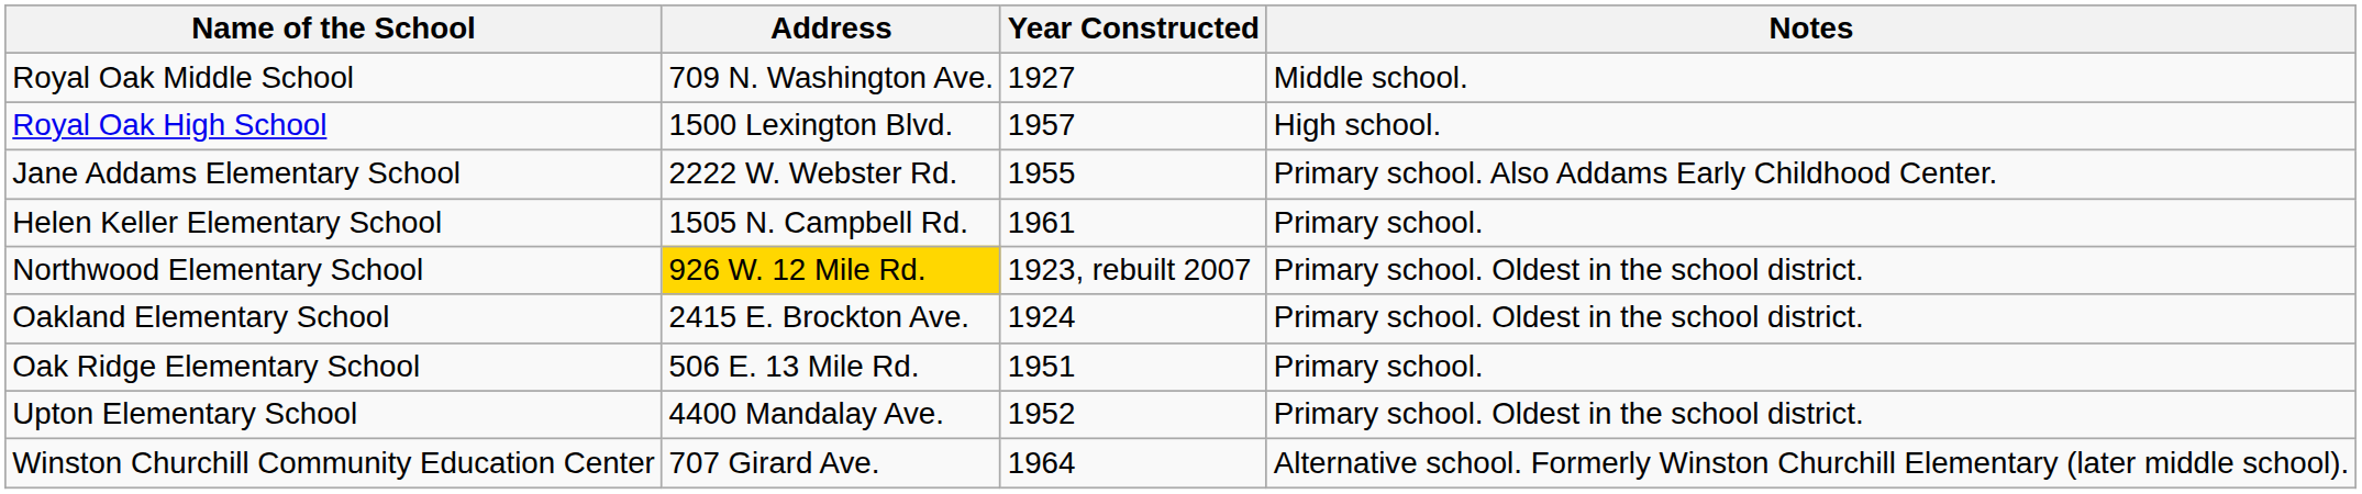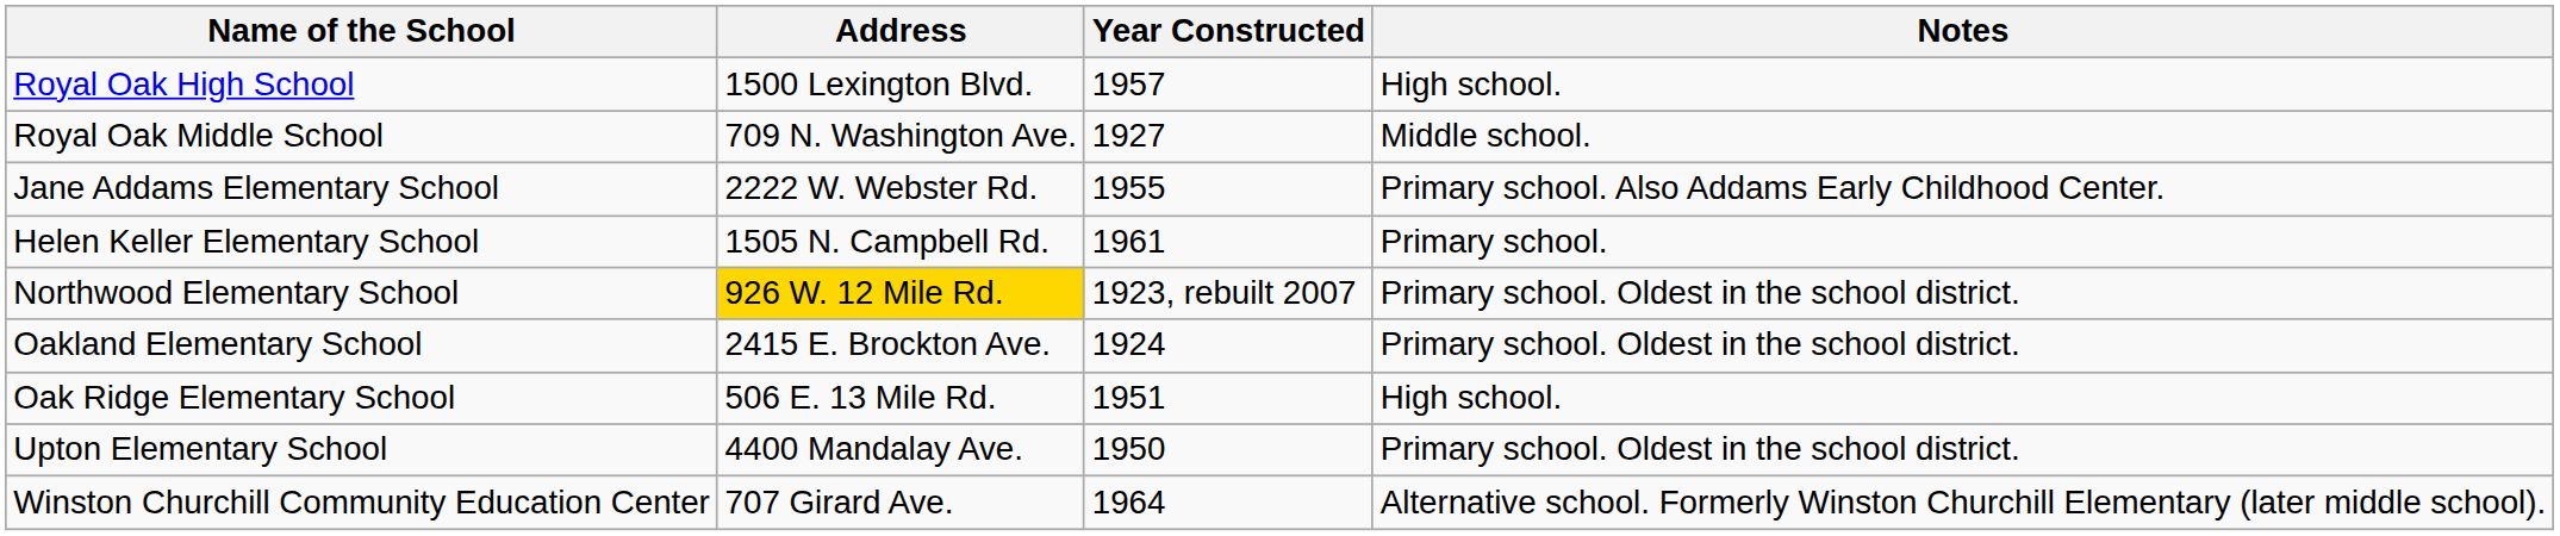 <table class="wikitable">
 <tr>
 <th>Name of the School</th>
 <th>Address</th>
 <th>Year Constructed</th>
 <th>Notes</th>
 </tr>
 <tr>
+<td><a href='#'>Royal Oak High School</a></td>
+<td>1500 Lexington Blvd.</td>
+<td>1957</td>
+<td>High school.</td>
+</tr>
+<tr>
 <td>Royal Oak Middle School</td>
 <td>709 N. Washington Ave.</td>
 <td>1927</td>
 <td>Middle school.</td>
-</tr>
-<tr>
-<td><a href='#'>Royal Oak High School</a></td>
-<td>1500 Lexington Blvd.</td>
-<td>1957</td>
-<td>High school.</td>
 </tr>
 <tr>
 <td>Jane Addams Elementary School</td>
 <td>2222 W. Webster Rd.</td>
 <td>1955</td>
 <td>Primary school. Also Addams Early Childhood Center.</td>
 </tr>
 <tr>
 <td>Helen Keller Elementary School</td>
 <td>1505 N. Campbell Rd.</td>
 <td>1961</td>
 <td>Primary school.</td>
 </tr>
 <tr>
 <td>Northwood Elementary School</td>
 <td style="background: gold;">926 W. 12 Mile Rd.</td>
 <td>1923, rebuilt 2007</td>
 <td>Primary school. Oldest in the school district.</td>
 </tr>
 <tr>
 <td>Oakland Elementary School</td>
 <td>2415 E. Brockton Ave.</td>
 <td>1924</td>
 <td>Primary school. Oldest in the school district.</td>
 </tr>
 <tr>
 <td>Oak Ridge Elementary School</td>
 <td>506 E. 13 Mile Rd.</td>
 <td>1951</td>
-<td>Primary school.</td>
+<td>High school.</td>
 </tr>
 <tr>
 <td>Upton Elementary School</td>
 <td>4400 Mandalay Ave.</td>
-<td>1952</td>
+<td>1950</td>
 <td>Primary school. Oldest in the school district.</td>
 </tr>
 <tr>
 <td>Winston Churchill Community Education Center</td>
 <td>707 Girard Ave.</td>
 <td>1964</td>
 <td>Alternative school. Formerly Winston Churchill Elementary (later middle school).</td>
 </tr>
 </table>
